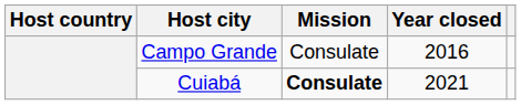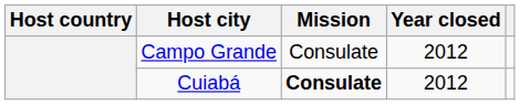 <table class="wikitable plainrowheaders" style="text-align:center;">
 <tr>
 <th scope="col">Host country</th>
 <th scope="col">Host city</th>
 <th scope="col">Mission</th>
 <th scope="col">Year closed</th>
 <th scope="col"></th>
 </tr>
 <tr>
 <th scope="row" rowspan="2"></th>
 <td><a href='#'>Campo Grande</a></td>
 <td>Consulate</td>
-<td>2016</td>
+<td>2012</td>
 <td></td>
 </tr>
 <tr>
 <td><a href='#'>Cuiabá</a></td>
 <td><strong>Consulate</strong></td>
-<td>2021</td>
+<td>2012</td>
 <td></td>
 </tr>
 </table>
